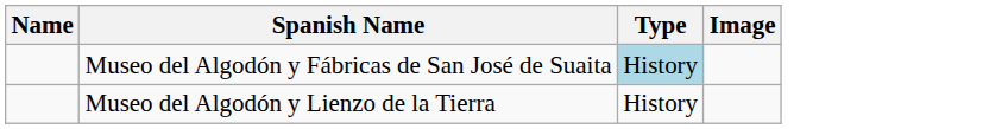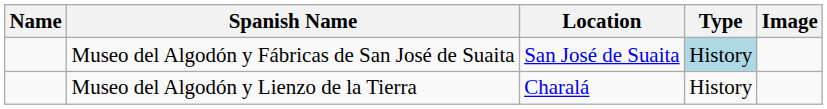 <table class="wikitable sortable">
 <tr>
 <th>Name</th>
 <th>Spanish Name</th>
+<th>Location</th>
 <th>Type</th>
 <th>Image</th>
 </tr>
 <tr>
 <td></td>
 <td>Museo del Algodón y Fábricas de San José de Suaita</td>
+<td><a href='#'>San José de Suaita</a></td>
 <td style="background: lightblue;">History</td>
 <td></td>
 </tr>
 <tr>
 <td></td>
 <td>Museo del Algodón y Lienzo de la Tierra</td>
+<td><a href='#'>Charalá</a></td>
 <td>History</td>
 <td></td>
 </tr>
 </table>
